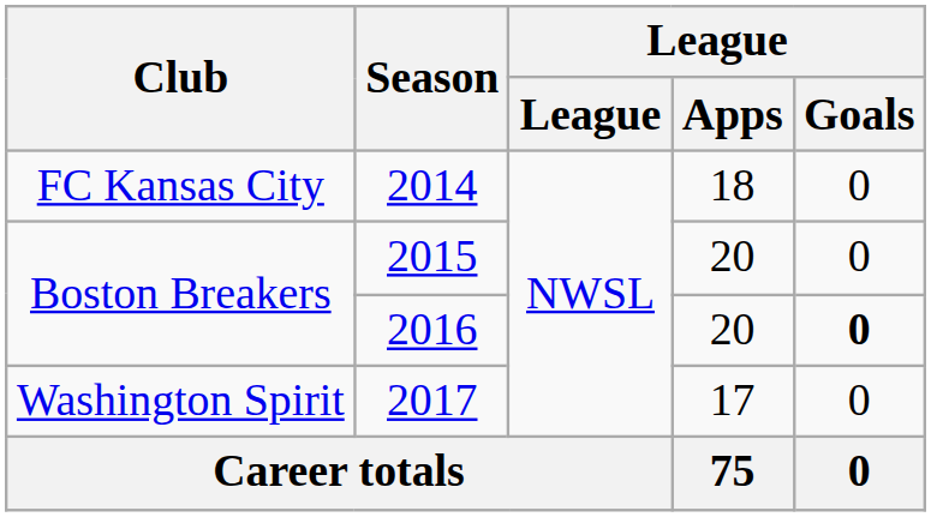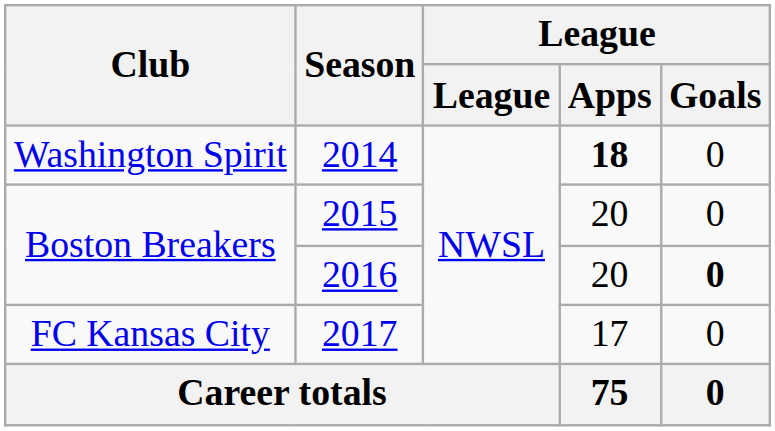 <table class="wikitable" style="text-align: center;">
 <tr>
 <th rowspan="2">Club</th>
 <th rowspan="2">Season</th>
 <th colspan="3">League</th>
 </tr>
 <tr>
 <th>League</th>
 <th>Apps</th>
 <th>Goals</th>
 </tr>
 <tr>
-<td><a href='#'>FC Kansas City</a></td>
+<td><a href='#'>Washington Spirit</a></td>
 <td><a href='#'>2014</a></td>
 <td rowspan="4"><a href='#'>NWSL</a></td>
-<td>18</td>
+<td><strong>18</strong></td>
 <td>0</td>
 </tr>
 <tr>
 <td rowspan="2"><a href='#'>Boston Breakers</a></td>
 <td><a href='#'>2015</a></td>
 <td>20</td>
 <td>0</td>
 </tr>
 <tr>
 <td><a href='#'>2016</a></td>
 <td>20</td>
 <td><strong>0</strong></td>
 </tr>
 <tr>
-<td><a href='#'>Washington Spirit</a></td>
+<td><a href='#'>FC Kansas City</a></td>
 <td><a href='#'>2017</a></td>
 <td>17</td>
 <td>0</td>
 </tr>
 <tr>
 <th colspan="3">Career totals</th>
 <th>75</th>
 <th>0</th>
 </tr>
 </table>
